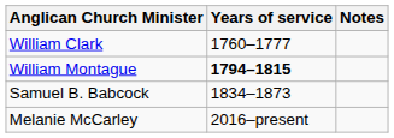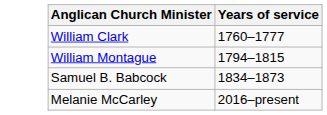 <table class="wikitable" style="float: right; margin-left: 1em; ">
 <tr>
 <th>Anglican Church Minister</th>
 <th>Years of service</th>
-<th>Notes</th>
 </tr>
 <tr>
 <td><a href='#'>William Clark</a></td>
 <td>1760–1777</td>
-<td></td>
 </tr>
 <tr>
 <td><a href='#'>William Montague</a></td>
-<td><strong>1794–1815</strong></td>
-<td></td>
+<td>1794–1815</td>
 </tr>
 <tr>
 <td>Samuel B. Babcock</td>
 <td>1834–1873</td>
-<td></td>
 </tr>
 <tr>
 <td>Melanie McCarley</td>
 <td>2016–present</td>
-<td></td>
 </tr>
 </table>
